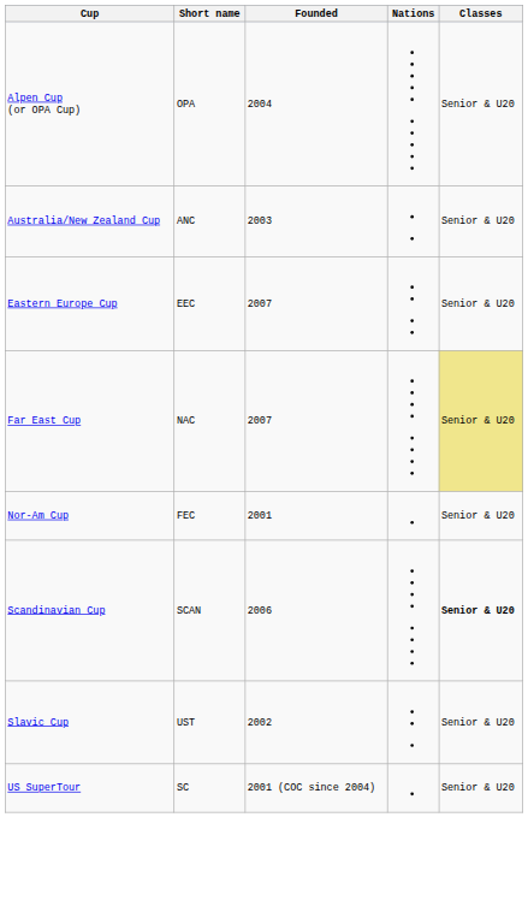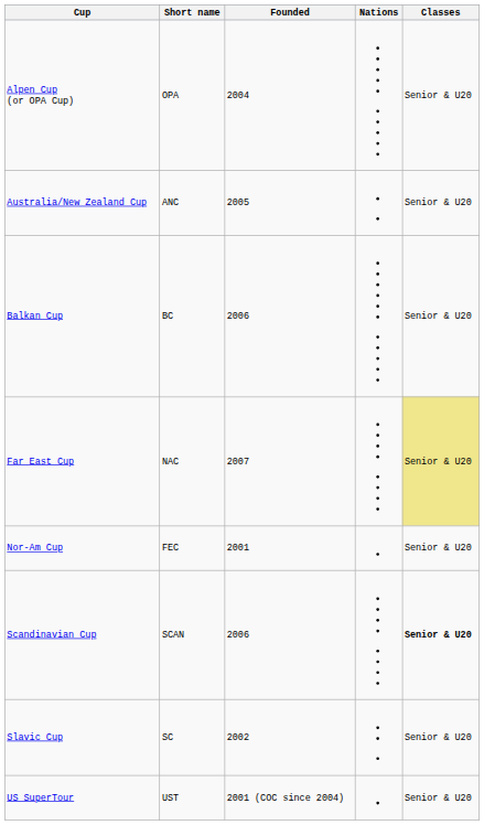 <table class="wikitable" style=" width:75%">
 <tr bgcolor="#CADAFA">
 <th class="hintergrundfarbe6">Cup</th>
 <th class="hintergrundfarbe6">Short name</th>
 <th class="hintergrundfarbe6">Founded</th>
 <th class="hintergrundfarbe6">Nations</th>
 <th class="hintergrundfarbe6">Classes</th>
 </tr>
 <tr>
 <td><a href='#'>Alpen Cup</a><br>(or OPA Cup)</td>
 <td>OPA</td>
 <td>2004</td>
 <td><br><ul><li></li><li></li><li></li><li></li><li></li></ul><ul><li></li><li></li><li></li><li></li><li></li></ul></td>
 <td>Senior & U20</td>
 </tr>
 <tr>
 <td><a href='#'>Australia/New Zealand Cup</a></td>
 <td>ANC</td>
-<td>2003</td>
+<td>2005</td>
 <td><br><ul><li></li></ul><ul><li></li></ul></td>
 <td>Senior & U20</td>
 </tr>
 <tr>
-<td><a href='#'>Eastern Europe Cup</a></td>
-<td>EEC</td>
-<td>2007</td>
-<td><br><ul><li></li><li></li></ul><ul><li></li><li></li></ul></td>
+<td><a href='#'>Balkan Cup</a></td>
+<td>BC</td>
+<td>2006</td>
+<td><br><ul><li></li><li></li><li></li><li></li><li></li><li></li></ul><ul><li></li><li></li><li></li><li></li><li></li></ul></td>
 <td>Senior & U20</td>
 </tr>
 <tr>
 <td><a href='#'>Far East Cup</a></td>
 <td>NAC</td>
 <td>2007</td>
 <td><br><ul><li></li><li></li><li></li><li></li></ul><ul><li></li><li></li><li></li><li></li></ul></td>
 <td style="background: khaki;">Senior & U20</td>
 </tr>
 <tr>
 <td><a href='#'>Nor-Am Cup</a></td>
 <td>FEC</td>
 <td>2001</td>
 <td><br><ul><li></li></ul></td>
 <td>Senior & U20</td>
 </tr>
 <tr>
 <td><a href='#'>Scandinavian Cup</a></td>
 <td>SCAN</td>
 <td>2006</td>
 <td><br><ul><li></li><li></li><li></li><li></li></ul><ul><li></li><li></li><li></li><li></li></ul></td>
 <td><strong>Senior & U20</strong></td>
 </tr>
 <tr>
 <td><a href='#'>Slavic Cup</a></td>
-<td>UST</td>
+<td>SC</td>
 <td>2002</td>
 <td><br><ul><li></li><li></li></ul><ul><li></li></ul></td>
 <td>Senior & U20</td>
 </tr>
 <tr>
 <td><a href='#'>US SuperTour</a></td>
-<td>SC</td>
+<td>UST</td>
 <td>2001 (COC since 2004)</td>
 <td><br><ul><li></li></ul></td>
 <td>Senior & U20</td>
 </tr>
 </table>
